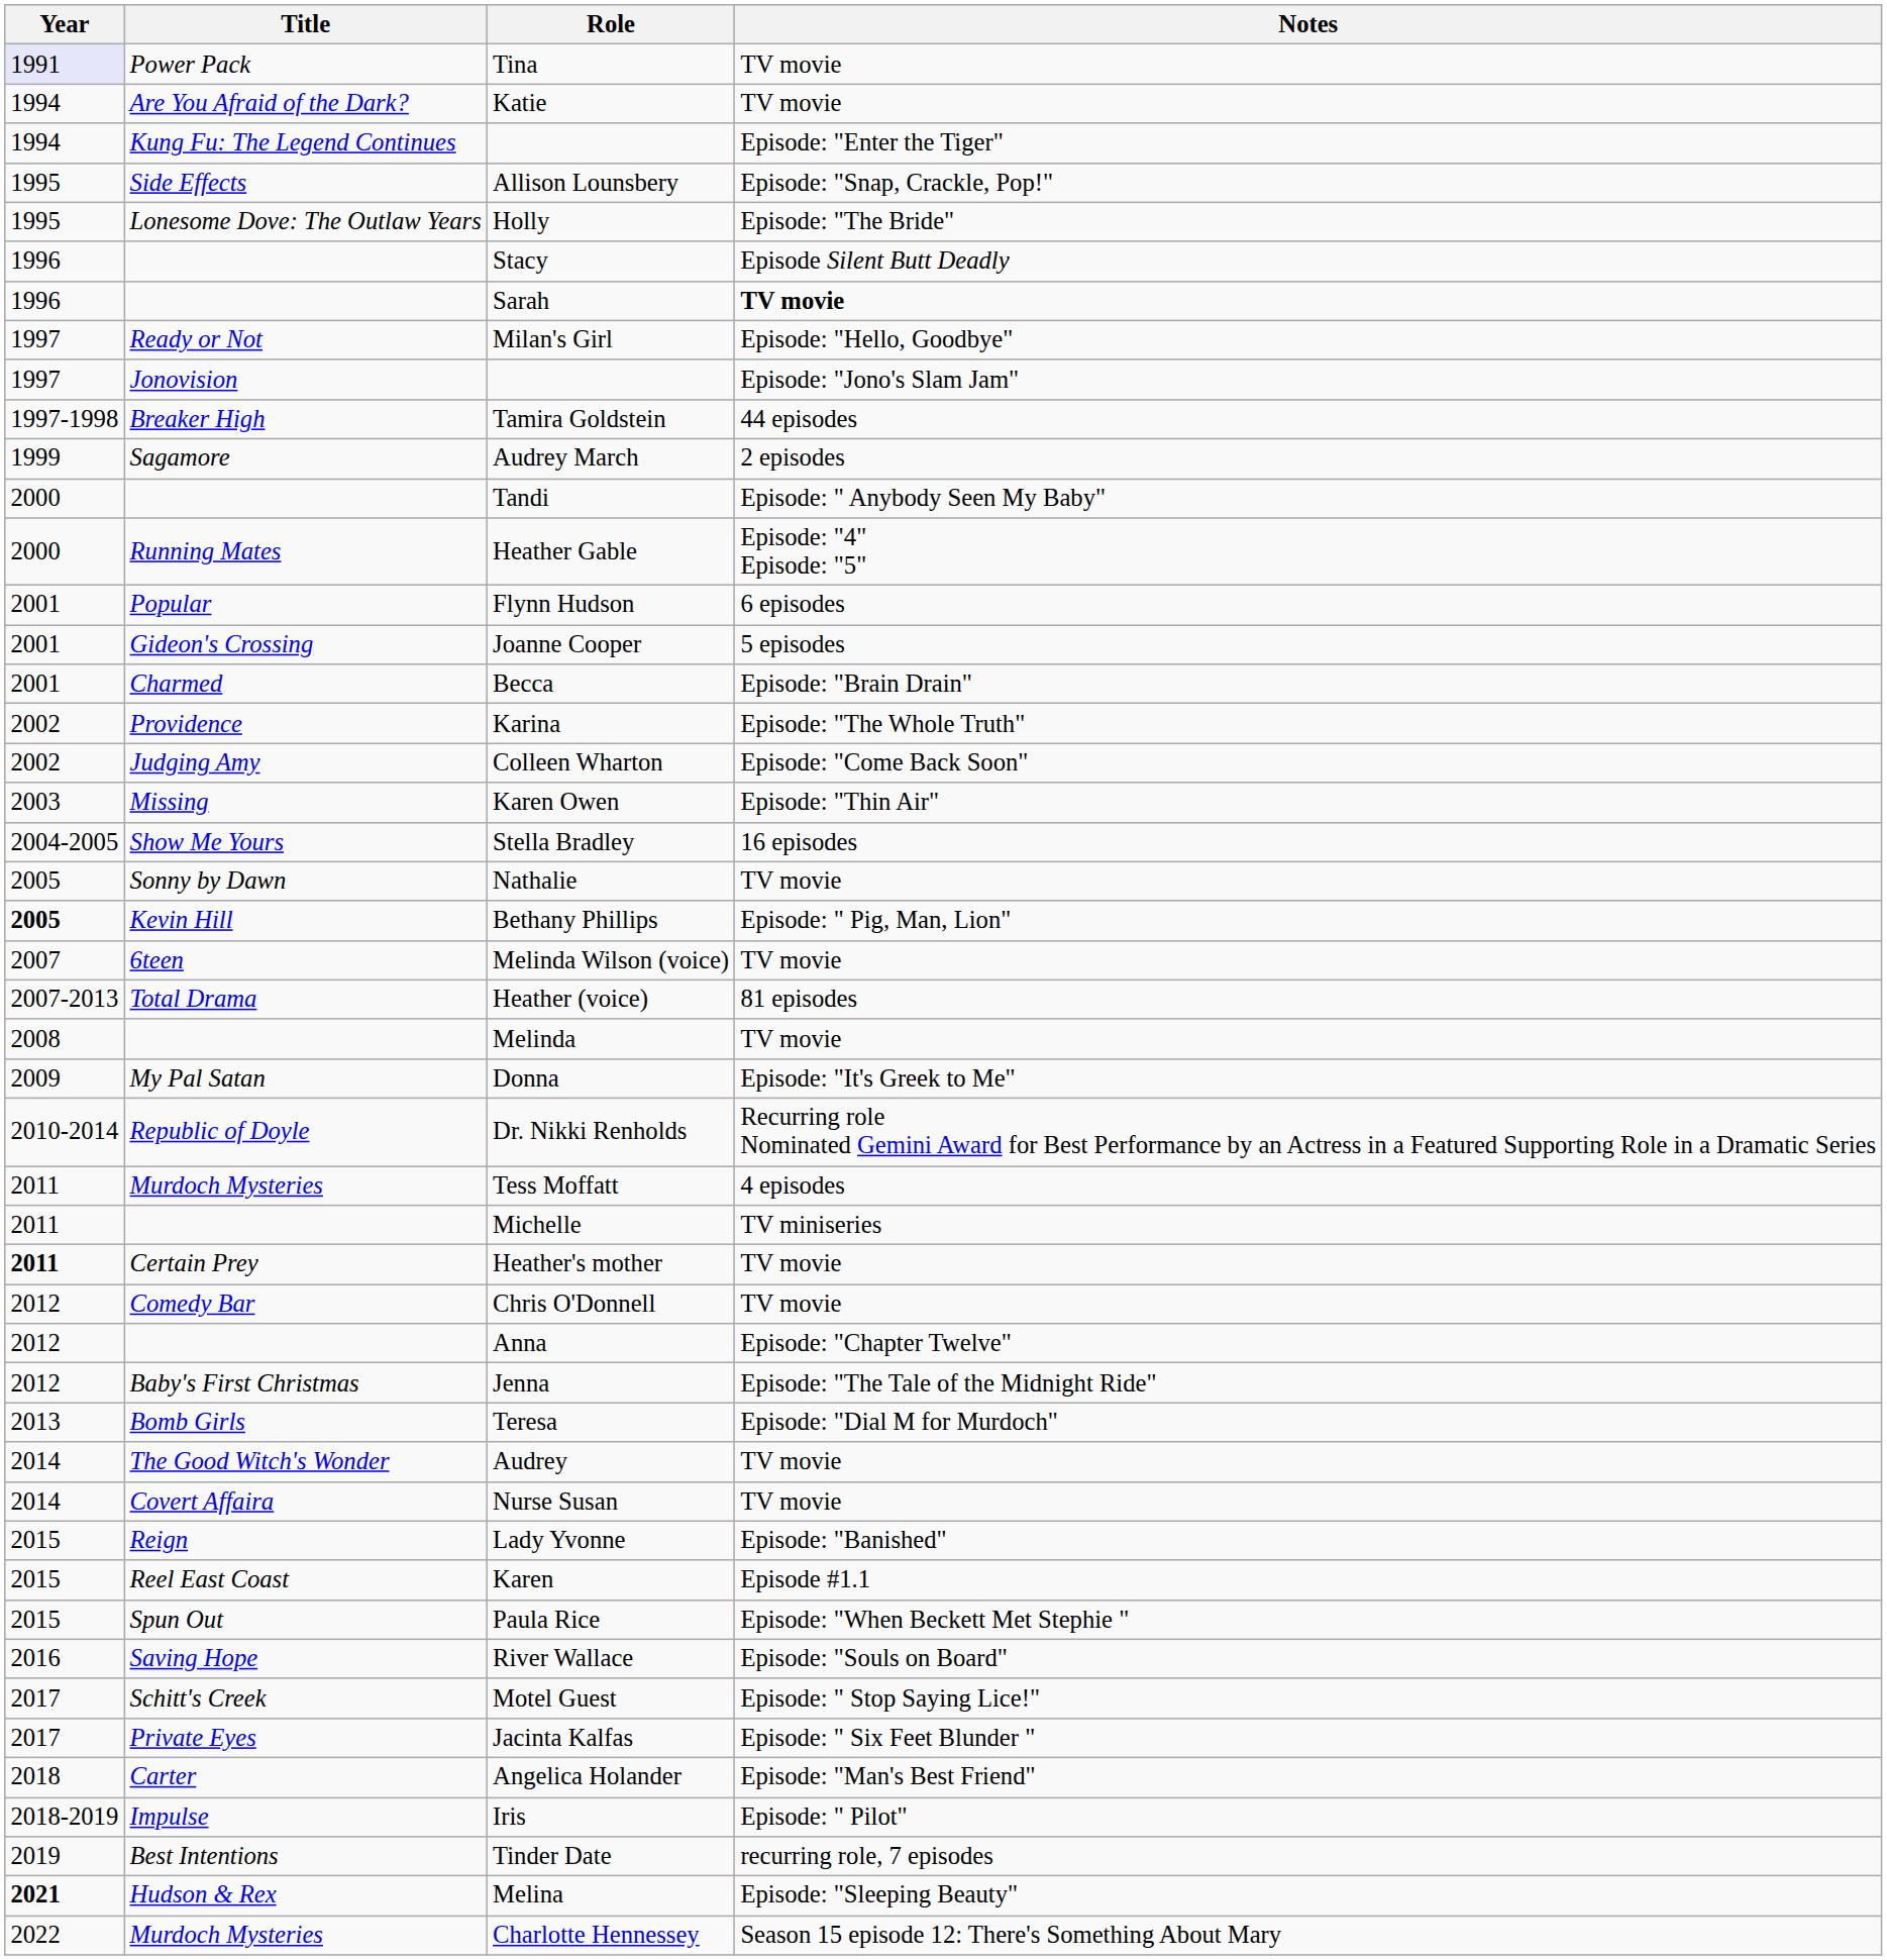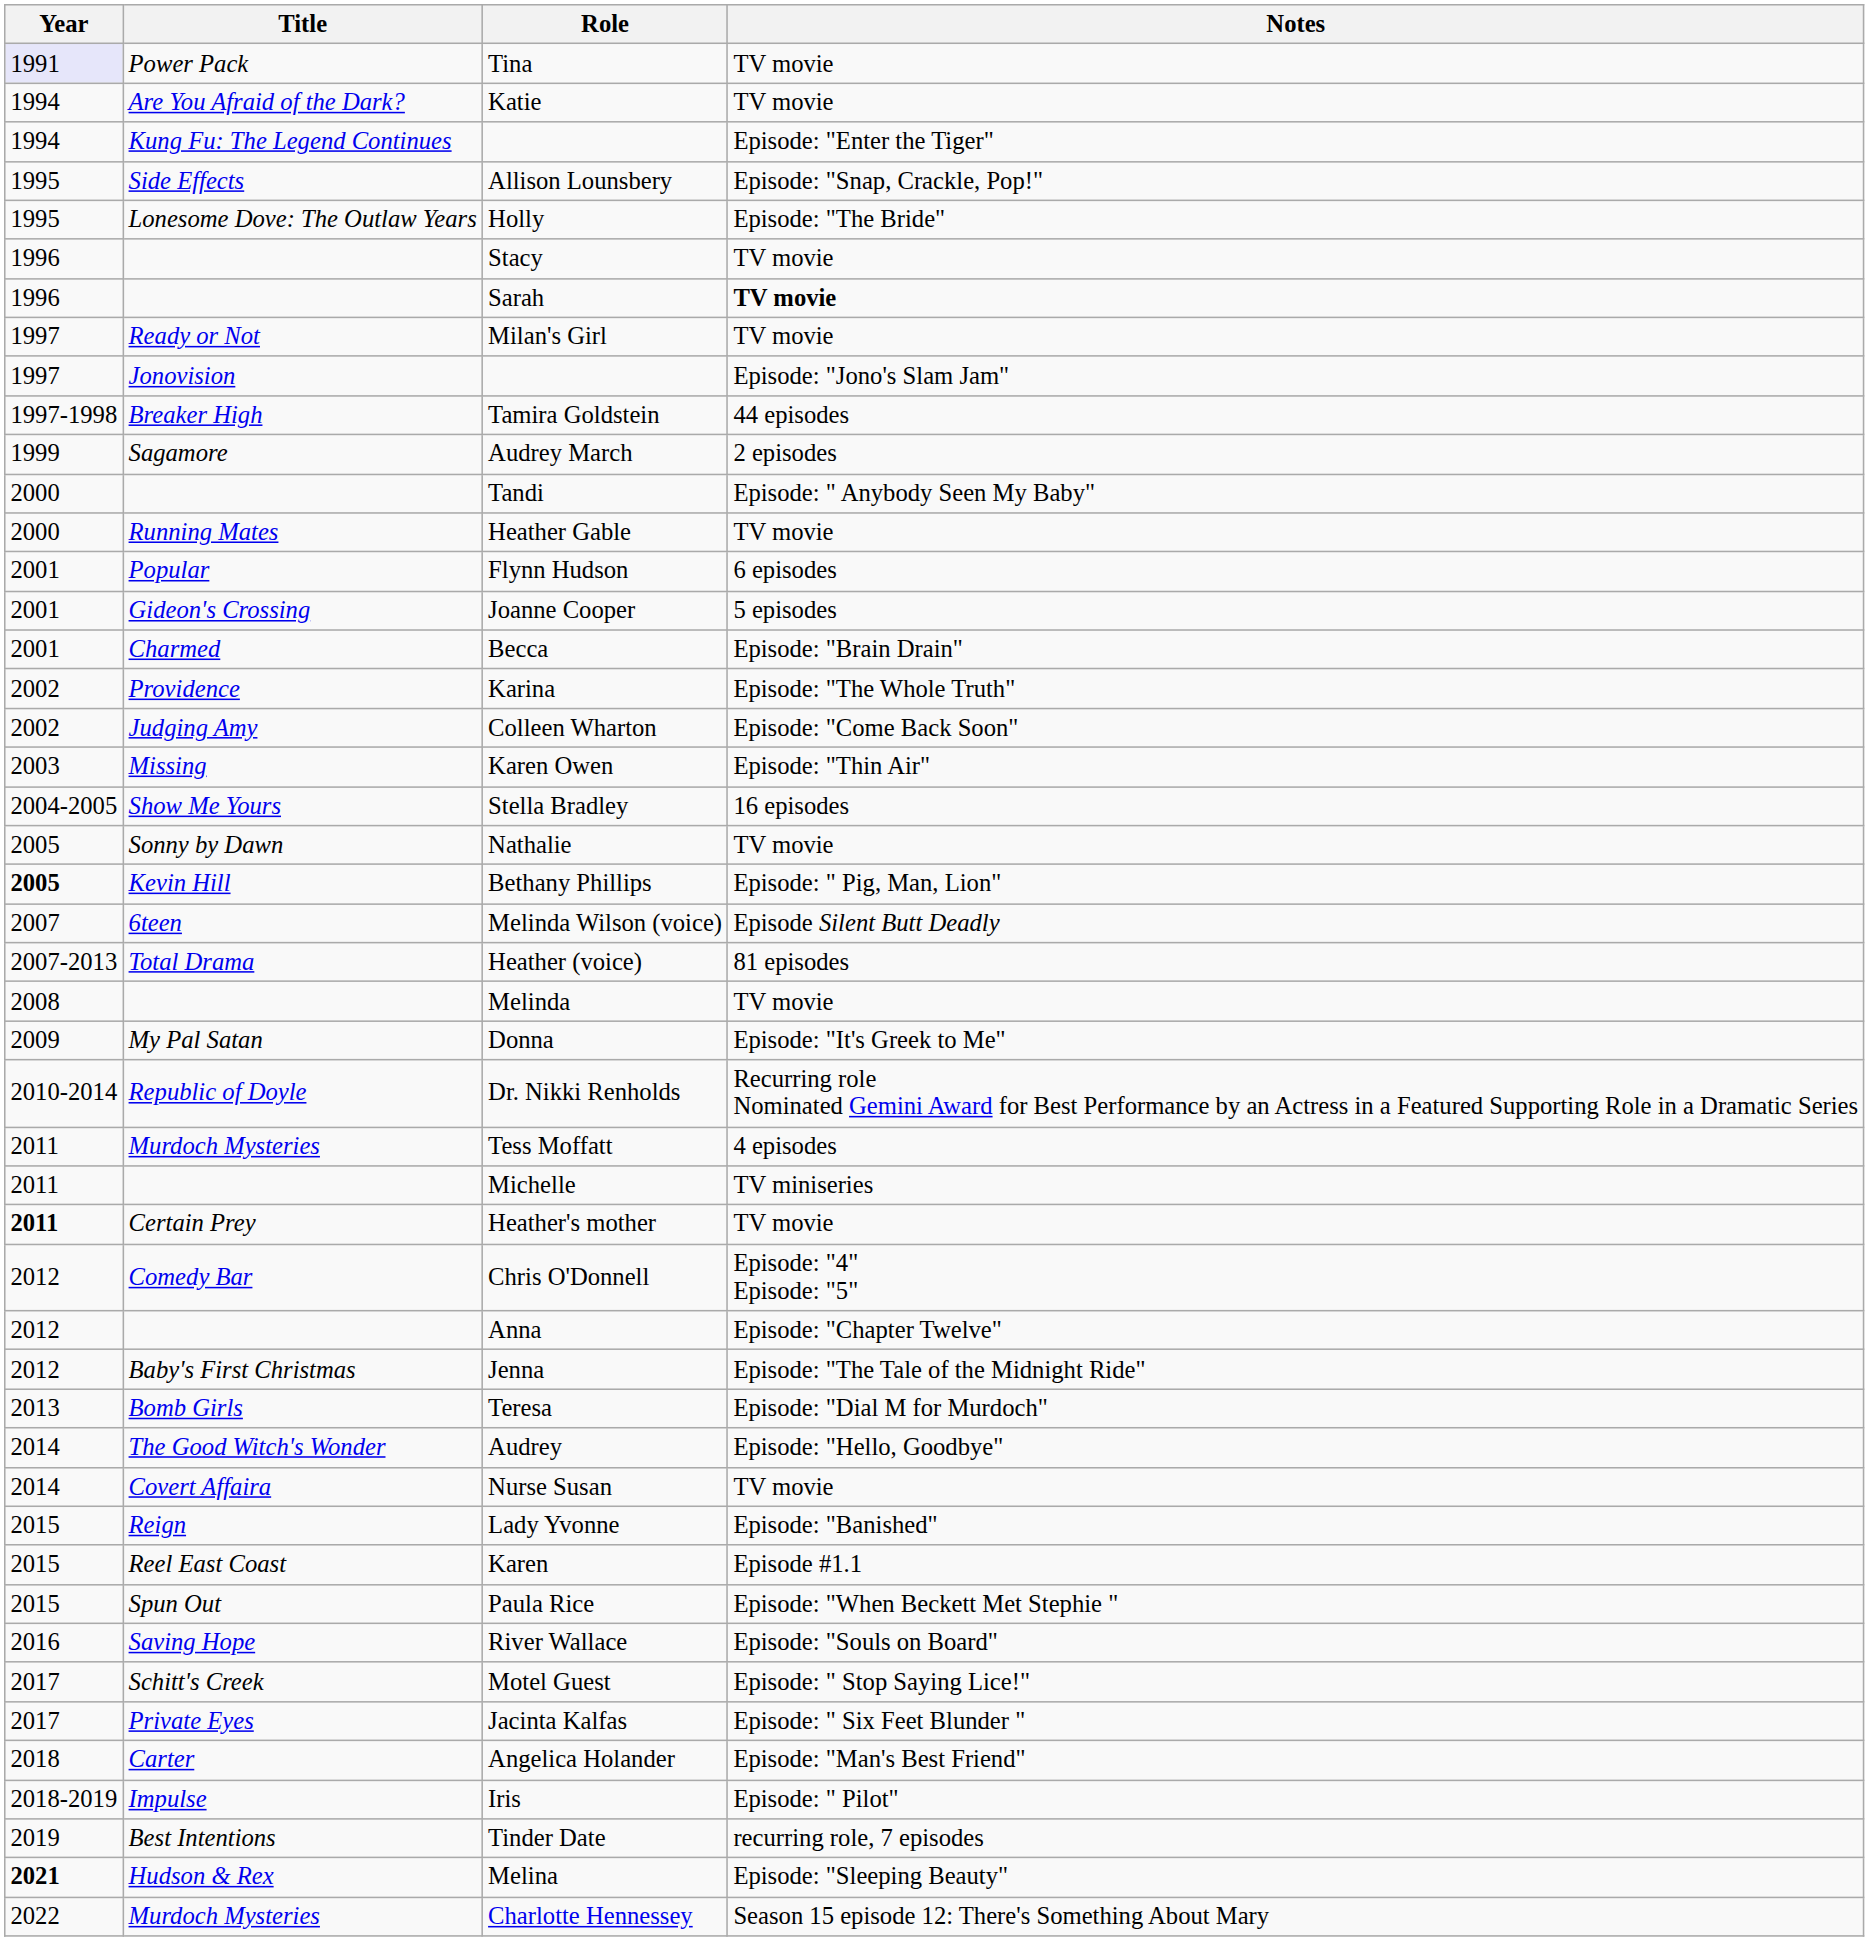 <table class="wikitable sortable">
 <tr>
 <th>Year</th>
 <th>Title</th>
 <th>Role</th>
 <th class="unsortable">Notes</th>
 </tr>
 <tr>
 <td style="background: lavender;">1991</td>
 <td><em>Power Pack</em></td>
 <td>Tina</td>
 <td>TV movie</td>
 </tr>
 <tr>
 <td>1994</td>
 <td><em><a href='#'>Are You Afraid of the Dark?</a></em></td>
 <td>Katie</td>
 <td>TV movie</td>
 </tr>
 <tr>
 <td>1994</td>
 <td><em><a href='#'>Kung Fu: The Legend Continues</a></em></td>
 <td></td>
 <td>Episode: "Enter the Tiger"</td>
 </tr>
 <tr>
 <td>1995</td>
 <td><em><a href='#'>Side Effects</a></em></td>
 <td>Allison Lounsbery</td>
 <td>Episode: "Snap, Crackle, Pop!"</td>
 </tr>
 <tr>
 <td>1995</td>
 <td><em>Lonesome Dove: The Outlaw Years</em></td>
 <td>Holly</td>
 <td>Episode: "The Bride"</td>
 </tr>
 <tr>
 <td>1996</td>
 <td><em></em></td>
 <td>Stacy</td>
-<td>Episode <em>Silent Butt Deadly</em></td>
+<td>TV movie</td>
 </tr>
 <tr>
 <td>1996</td>
 <td><em></em></td>
 <td>Sarah</td>
 <td><strong>TV movie</strong></td>
 </tr>
 <tr>
 <td>1997</td>
 <td><em><a href='#'>Ready or Not</a></em></td>
 <td>Milan's Girl</td>
-<td>Episode: "Hello, Goodbye"</td>
+<td>TV movie</td>
 </tr>
 <tr>
 <td>1997</td>
 <td><em><a href='#'>Jonovision</a></em></td>
 <td></td>
 <td>Episode: "Jono's Slam Jam"</td>
 </tr>
 <tr>
 <td>1997-1998</td>
 <td><em><a href='#'>Breaker High</a></em></td>
 <td>Tamira Goldstein</td>
 <td>44 episodes</td>
 </tr>
 <tr>
 <td>1999</td>
 <td><em>Sagamore</em></td>
 <td>Audrey March</td>
 <td>2 episodes</td>
 </tr>
 <tr>
 <td>2000</td>
 <td><em></em></td>
 <td>Tandi</td>
 <td>Episode: " Anybody Seen My Baby"</td>
 </tr>
 <tr>
 <td>2000</td>
 <td><em><a href='#'>Running Mates</a></em></td>
 <td>Heather Gable</td>
-<td>Episode: "4"<br>Episode: "5"</td>
+<td>TV movie</td>
 </tr>
 <tr>
 <td>2001</td>
 <td><em><a href='#'>Popular</a></em></td>
 <td>Flynn Hudson</td>
 <td>6 episodes</td>
 </tr>
 <tr>
 <td>2001</td>
 <td><em><a href='#'>Gideon's Crossing</a></em></td>
 <td>Joanne Cooper</td>
 <td>5 episodes</td>
 </tr>
 <tr>
 <td>2001</td>
 <td><em><a href='#'>Charmed</a></em></td>
 <td>Becca</td>
 <td>Episode: "Brain Drain"</td>
 </tr>
 <tr>
 <td>2002</td>
 <td><em><a href='#'>Providence</a></em></td>
 <td>Karina</td>
 <td>Episode: "The Whole Truth"</td>
 </tr>
 <tr>
 <td>2002</td>
 <td><em><a href='#'>Judging Amy</a></em></td>
 <td>Colleen Wharton</td>
 <td>Episode: "Come Back Soon"</td>
 </tr>
 <tr>
 <td>2003</td>
 <td><em><a href='#'>Missing</a></em></td>
 <td>Karen Owen</td>
 <td>Episode: "Thin Air"</td>
 </tr>
 <tr>
 <td>2004-2005</td>
 <td><em><a href='#'>Show Me Yours</a></em></td>
 <td>Stella Bradley</td>
 <td>16 episodes</td>
 </tr>
 <tr>
 <td>2005</td>
 <td><em>Sonny by Dawn</em></td>
 <td>Nathalie</td>
 <td>TV movie</td>
 </tr>
 <tr>
 <td><strong>2005</strong></td>
 <td><em><a href='#'>Kevin Hill</a></em></td>
 <td>Bethany Phillips</td>
 <td>Episode: " Pig, Man, Lion"</td>
 </tr>
 <tr>
 <td>2007</td>
 <td><em><a href='#'>6teen</a></em></td>
 <td>Melinda Wilson (voice)</td>
-<td>TV movie</td>
+<td>Episode <em>Silent Butt Deadly</em></td>
 </tr>
 <tr>
 <td>2007-2013</td>
 <td><em><a href='#'>Total Drama</a></em></td>
 <td>Heather (voice)</td>
 <td>81 episodes</td>
 </tr>
 <tr>
 <td>2008</td>
 <td><em></em></td>
 <td>Melinda</td>
 <td>TV movie</td>
 </tr>
 <tr>
 <td>2009</td>
 <td><em>My Pal Satan</em></td>
 <td>Donna</td>
 <td>Episode: "It's Greek to Me"</td>
 </tr>
 <tr>
 <td>2010-2014</td>
 <td><em><a href='#'>Republic of Doyle</a></em></td>
 <td>Dr. Nikki Renholds</td>
 <td>Recurring role<br>Nominated  <a href='#'>Gemini Award</a> for Best Performance by an Actress in a Featured Supporting Role in a Dramatic Series</td>
 </tr>
 <tr>
 <td>2011</td>
 <td><em><a href='#'>Murdoch Mysteries</a></em></td>
 <td>Tess Moffatt</td>
 <td>4 episodes</td>
 </tr>
 <tr>
 <td>2011</td>
 <td><em></em></td>
 <td>Michelle</td>
 <td>TV miniseries</td>
 </tr>
 <tr>
 <td><strong>2011</strong></td>
 <td><em>Certain Prey</em></td>
 <td>Heather's mother</td>
 <td>TV movie</td>
 </tr>
 <tr>
 <td>2012</td>
 <td><em><a href='#'>Comedy Bar</a></em></td>
 <td>Chris O'Donnell</td>
-<td>TV movie</td>
+<td>Episode: "4"<br>Episode: "5"</td>
 </tr>
 <tr>
 <td>2012</td>
 <td><em></em></td>
 <td>Anna</td>
 <td>Episode: "Chapter Twelve"</td>
 </tr>
 <tr>
 <td>2012</td>
 <td><em>Baby's First Christmas </em></td>
 <td>Jenna</td>
 <td>Episode: "The Tale of the Midnight Ride"</td>
 </tr>
 <tr>
 <td>2013</td>
 <td><em><a href='#'>Bomb Girls</a></em></td>
 <td>Teresa</td>
 <td>Episode: "Dial M for Murdoch"</td>
 </tr>
 <tr>
 <td>2014</td>
 <td data-sort-value="Good Witch's Wonder, The"><em><a href='#'>The Good Witch's Wonder</a></em></td>
 <td>Audrey</td>
-<td>TV movie</td>
+<td>Episode: "Hello, Goodbye"</td>
 </tr>
 <tr>
 <td>2014</td>
 <td><em><a href='#'>Covert Affaira</a></em></td>
 <td>Nurse Susan</td>
 <td>TV movie</td>
 </tr>
 <tr>
 <td>2015</td>
 <td><em><a href='#'>Reign</a></em></td>
 <td>Lady Yvonne</td>
 <td>Episode: "Banished"</td>
 </tr>
 <tr>
 <td>2015</td>
 <td><em>Reel East Coast </em></td>
 <td>Karen</td>
 <td>Episode #1.1</td>
 </tr>
 <tr>
 <td>2015</td>
 <td><em>Spun Out</em></td>
 <td>Paula Rice</td>
 <td>Episode: "When Beckett Met Stephie "</td>
 </tr>
 <tr>
 <td>2016</td>
 <td><em><a href='#'>Saving Hope</a></em></td>
 <td>River Wallace</td>
 <td>Episode: "Souls on Board"</td>
 </tr>
 <tr>
 <td>2017</td>
 <td><em>Schitt's Creek </em></td>
 <td>Motel Guest</td>
 <td>Episode: " Stop Saying Lice!"</td>
 </tr>
 <tr>
 <td>2017</td>
 <td><em><a href='#'>Private Eyes</a></em></td>
 <td>Jacinta Kalfas</td>
 <td>Episode: " Six Feet Blunder "</td>
 </tr>
 <tr>
 <td>2018</td>
 <td><em><a href='#'>Carter</a></em></td>
 <td>Angelica Holander</td>
 <td>Episode: "Man's Best Friend"</td>
 </tr>
 <tr>
 <td>2018-2019</td>
 <td><em><a href='#'>Impulse</a></em></td>
 <td>Iris</td>
 <td>Episode: " Pilot"</td>
 </tr>
 <tr>
 <td>2019</td>
 <td><em>Best Intentions </em></td>
 <td>Tinder Date</td>
 <td>recurring role, 7 episodes</td>
 </tr>
 <tr>
 <td><strong>2021</strong></td>
 <td><em><a href='#'>Hudson & Rex</a></em></td>
 <td>Melina</td>
 <td>Episode: "Sleeping Beauty"</td>
 </tr>
 <tr>
 <td>2022</td>
 <td><em><a href='#'>Murdoch Mysteries</a></em></td>
 <td><a href='#'>Charlotte Hennessey</a></td>
 <td>Season 15 episode 12: There's Something About Mary</td>
 </tr>
 </table>
